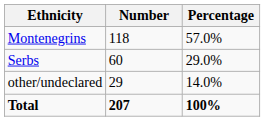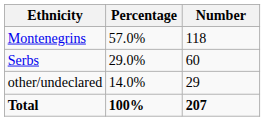 <table class="wikitable">
 <tr>
 <th width="100px">Ethnicity</th>
+<th width="80px">Percentage</th>
 <th width="80px">Number</th>
-<th width="80px">Percentage</th>
 </tr>
 <tr>
 <td><a href='#'>Montenegrins</a></td>
+<td>57.0%</td>
 <td>118</td>
-<td>57.0%</td>
 </tr>
 <tr>
 <td><a href='#'>Serbs</a></td>
+<td>29.0%</td>
 <td>60</td>
-<td>29.0%</td>
 </tr>
 <tr>
 <td>other/undeclared</td>
+<td>14.0%</td>
 <td>29</td>
-<td>14.0%</td>
 </tr>
 <tr>
 <td><strong>Total</strong></td>
+<td><strong>100%</strong></td>
 <td><strong>207</strong></td>
-<td><strong>100%</strong></td>
 </tr>
 </table>
